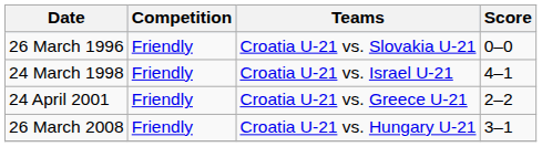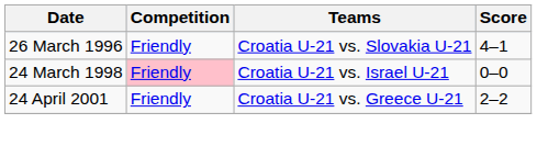 <table class="wikitable" border=1>
 <tr bgcolor=#D0E7FF>
 <th>Date</th>
 <th>Competition</th>
 <th>Teams</th>
 <th>Score</th>
 </tr>
 <tr>
 <td>26 March 1996</td>
 <td><a href='#'>Friendly</a></td>
 <td> <a href='#'>Croatia U-21</a> vs.  <a href='#'>Slovakia U-21</a></td>
-<td>0–0</td>
+<td>4–1</td>
 </tr>
 <tr>
 <td>24 March 1998</td>
-<td><a href='#'>Friendly</a></td>
+<td style="background: pink;"><a href='#'>Friendly</a></td>
 <td> <a href='#'>Croatia U-21</a> vs.  <a href='#'>Israel U-21</a></td>
-<td>4–1</td>
+<td>0–0</td>
 </tr>
 <tr>
 <td>24 April 2001</td>
 <td><a href='#'>Friendly</a></td>
 <td> <a href='#'>Croatia U-21</a> vs.  <a href='#'>Greece U-21</a></td>
 <td>2–2</td>
 </tr>
 <tr>
-<td>26 March 2008</td>
-<td><a href='#'>Friendly</a></td>
-<td> <a href='#'>Croatia U-21</a> vs.  <a href='#'>Hungary U-21</a></td>
-<td>3–1</td>
-</tr>
-<tr>
 </tr>
 </table>
